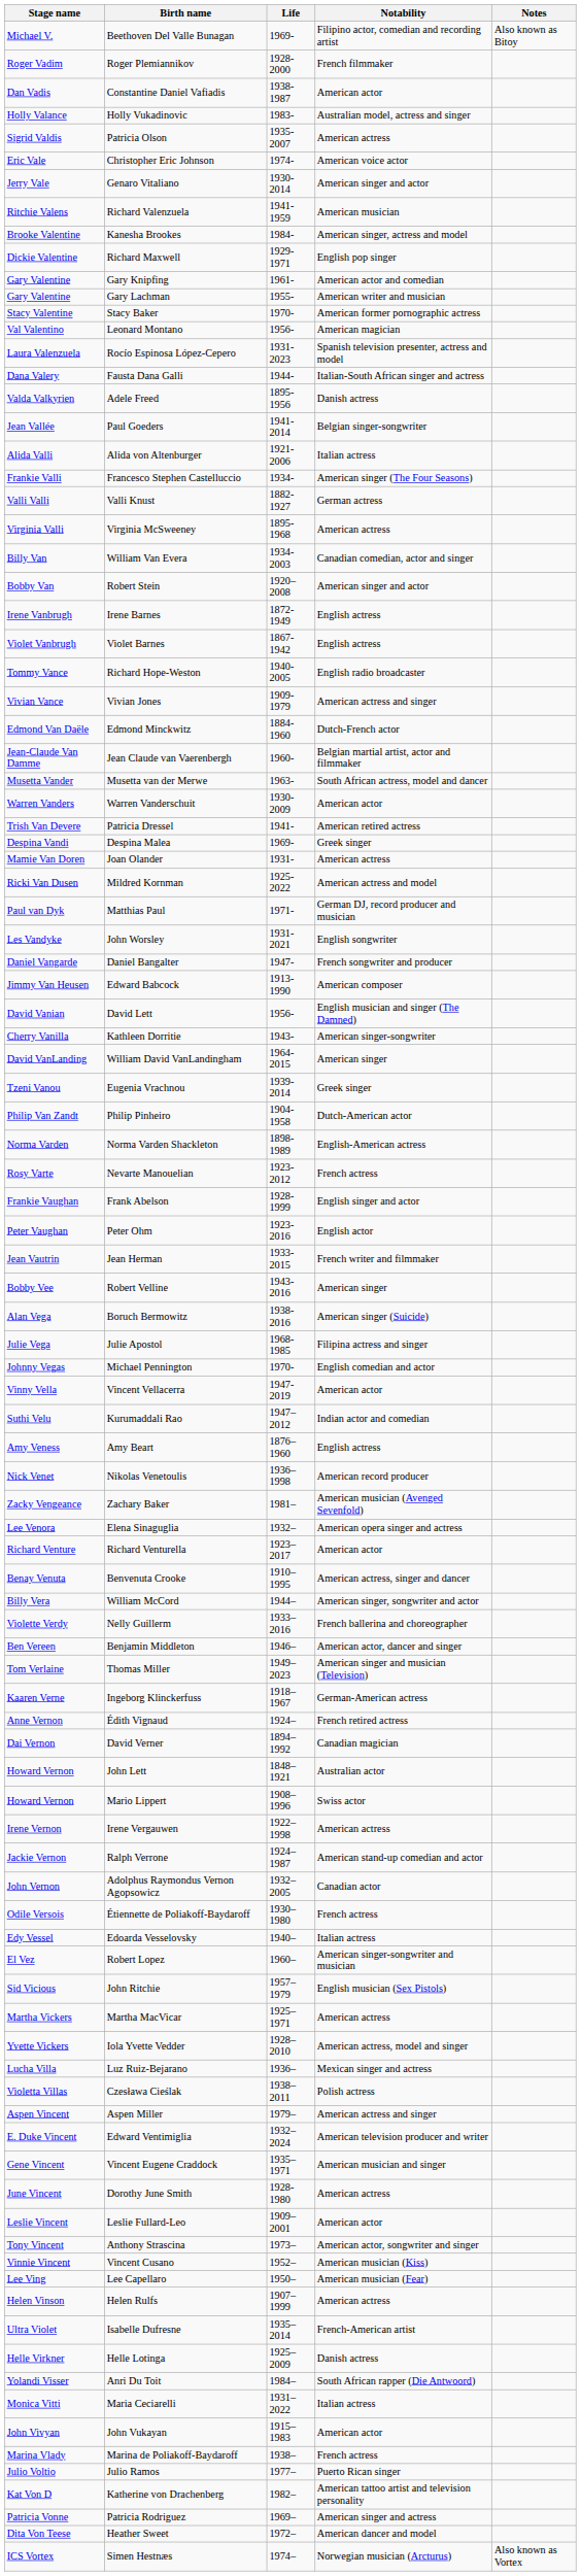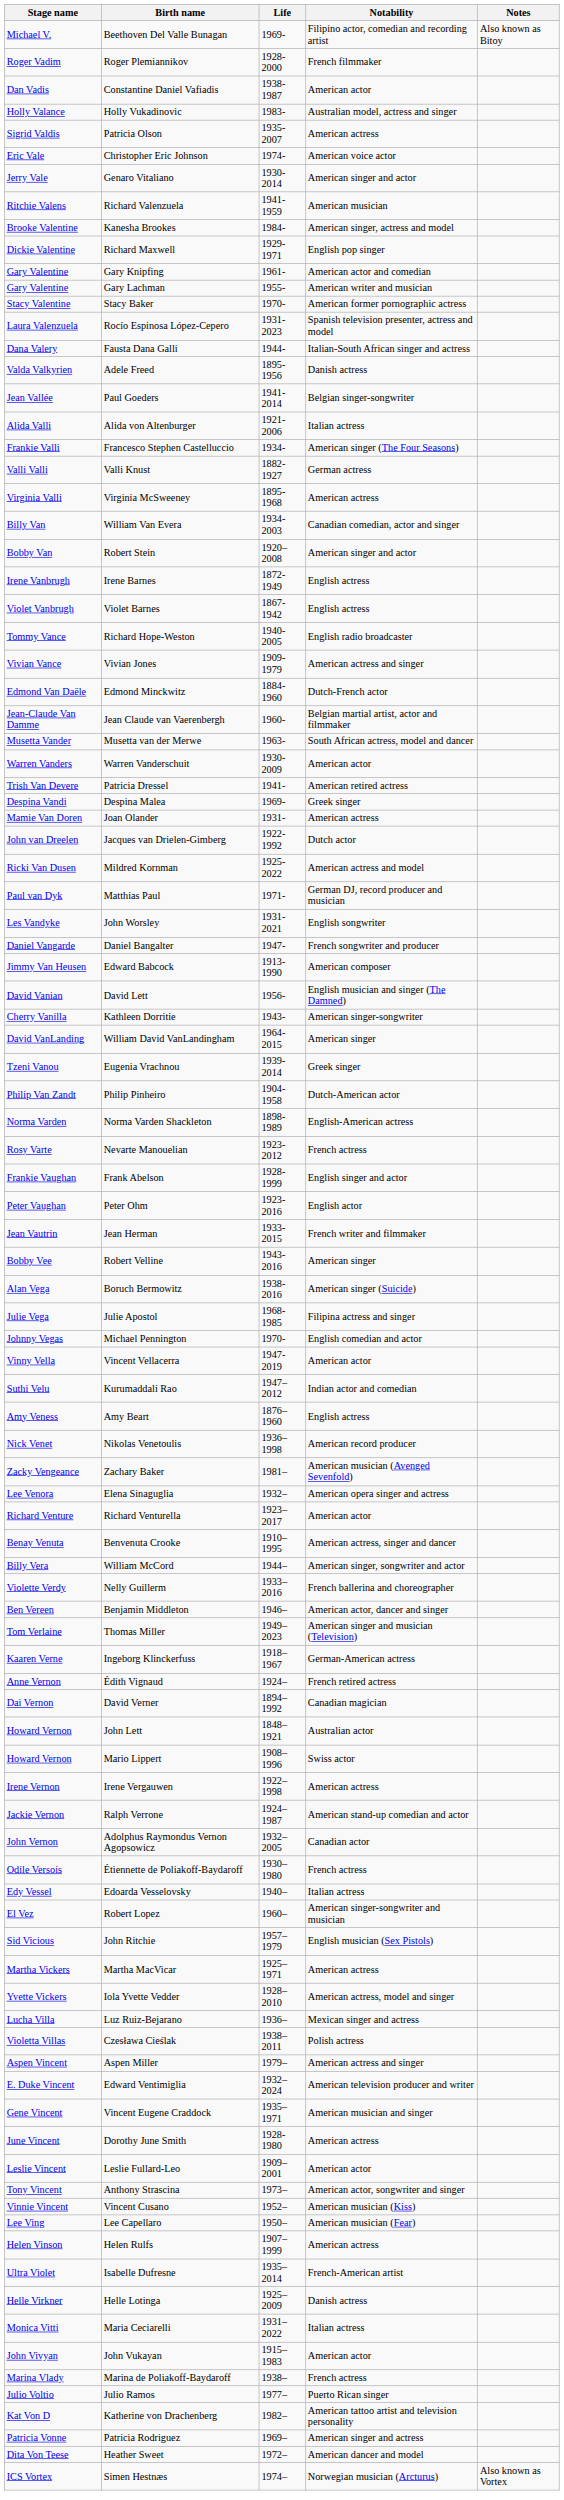 <table class="wikitable sortable">
 <tr>
 <th>Stage name</th>
 <th>Birth name</th>
 <th>Life</th>
 <th>Notability</th>
 <th>Notes</th>
 </tr>
 <tr>
 <td><a href='#'>Michael V.</a></td>
 <td>Beethoven Del Valle Bunagan</td>
 <td>1969-</td>
 <td>Filipino actor, comedian and recording artist</td>
 <td>Also known as Bitoy</td>
 </tr>
 <tr>
 <td><a href='#'>Roger Vadim</a></td>
 <td>Roger Plemiannikov</td>
 <td>1928-2000</td>
 <td>French filmmaker</td>
 <td></td>
 </tr>
 <tr>
 <td><a href='#'>Dan Vadis</a></td>
 <td>Constantine Daniel Vafiadis</td>
 <td>1938-1987</td>
 <td>American actor</td>
 <td></td>
 </tr>
 <tr>
 <td><a href='#'>Holly Valance</a></td>
 <td>Holly Vukadinovic</td>
 <td>1983-</td>
 <td>Australian model, actress and singer</td>
 <td></td>
 </tr>
 <tr>
 <td><a href='#'>Sigrid Valdis</a></td>
 <td>Patricia Olson</td>
 <td>1935-2007</td>
 <td>American actress</td>
 <td></td>
 </tr>
 <tr>
 <td><a href='#'>Eric Vale</a></td>
 <td>Christopher Eric Johnson</td>
 <td>1974-</td>
 <td>American voice actor</td>
 <td></td>
 </tr>
 <tr>
 <td><a href='#'>Jerry Vale</a></td>
 <td>Genaro Vitaliano</td>
 <td>1930-2014</td>
 <td>American singer and actor</td>
 <td></td>
 </tr>
 <tr>
 <td><a href='#'>Ritchie Valens</a></td>
 <td>Richard Valenzuela</td>
 <td>1941-1959</td>
 <td>American musician</td>
 <td></td>
 </tr>
 <tr>
 <td><a href='#'>Brooke Valentine</a></td>
 <td>Kanesha Brookes</td>
 <td>1984-</td>
 <td>American singer, actress and model</td>
 <td></td>
 </tr>
 <tr>
 <td><a href='#'>Dickie Valentine</a></td>
 <td>Richard Maxwell</td>
 <td>1929-1971</td>
 <td>English pop singer</td>
 <td></td>
 </tr>
 <tr>
 <td><a href='#'>Gary Valentine</a></td>
 <td>Gary Knipfing</td>
 <td>1961-</td>
 <td>American actor and comedian</td>
 <td></td>
 </tr>
 <tr>
 <td><a href='#'>Gary Valentine</a></td>
 <td>Gary Lachman</td>
 <td>1955-</td>
 <td>American writer and musician</td>
 <td></td>
 </tr>
 <tr>
 <td><a href='#'>Stacy Valentine</a></td>
 <td>Stacy Baker</td>
 <td>1970-</td>
 <td>American former pornographic actress</td>
-<td></td>
-</tr>
-<tr>
-<td><a href='#'>Val Valentino</a></td>
-<td>Leonard Montano</td>
-<td>1956-</td>
-<td>American magician</td>
 <td></td>
 </tr>
 <tr>
 <td><a href='#'>Laura Valenzuela</a></td>
 <td>Rocío Espinosa López-Cepero</td>
 <td>1931-2023</td>
 <td>Spanish television presenter, actress and model</td>
 <td></td>
 </tr>
 <tr>
 <td><a href='#'>Dana Valery</a></td>
 <td>Fausta Dana Galli</td>
 <td>1944-</td>
 <td>Italian-South African singer and actress</td>
 <td></td>
 </tr>
 <tr>
 <td><a href='#'>Valda Valkyrien</a></td>
 <td>Adele Freed</td>
 <td>1895-1956</td>
 <td>Danish actress</td>
 <td></td>
 </tr>
 <tr>
 <td><a href='#'>Jean Vallée</a></td>
 <td>Paul Goeders</td>
 <td>1941-2014</td>
 <td>Belgian singer-songwriter</td>
 <td></td>
 </tr>
 <tr>
 <td><a href='#'>Alida Valli</a></td>
 <td>Alida von Altenburger</td>
 <td>1921-2006</td>
 <td>Italian actress</td>
 <td></td>
 </tr>
 <tr>
 <td><a href='#'>Frankie Valli</a></td>
 <td>Francesco Stephen Castelluccio</td>
 <td>1934-</td>
 <td>American singer (<a href='#'>The Four Seasons</a>)</td>
 <td></td>
 </tr>
 <tr>
 <td><a href='#'>Valli Valli</a></td>
 <td>Valli Knust</td>
 <td>1882-1927</td>
 <td>German actress</td>
 <td></td>
 </tr>
 <tr>
 <td><a href='#'>Virginia Valli</a></td>
 <td>Virginia McSweeney</td>
 <td>1895-1968</td>
 <td>American actress</td>
 <td></td>
 </tr>
 <tr>
 <td><a href='#'>Billy Van</a></td>
 <td>William Van Evera</td>
 <td>1934-2003</td>
 <td>Canadian comedian, actor and singer</td>
 <td></td>
 </tr>
 <tr>
 <td><a href='#'>Bobby Van</a></td>
 <td>Robert Stein</td>
 <td>1920–2008</td>
 <td>American singer and actor</td>
 <td></td>
 </tr>
 <tr>
 <td><a href='#'>Irene Vanbrugh</a></td>
 <td>Irene Barnes</td>
 <td>1872-1949</td>
 <td>English actress</td>
 <td></td>
 </tr>
 <tr>
 <td><a href='#'>Violet Vanbrugh</a></td>
 <td>Violet Barnes</td>
 <td>1867-1942</td>
 <td>English actress</td>
 <td></td>
 </tr>
 <tr>
 <td><a href='#'>Tommy Vance</a></td>
 <td>Richard Hope-Weston</td>
 <td>1940-2005</td>
 <td>English radio broadcaster</td>
 <td></td>
 </tr>
 <tr>
 <td><a href='#'>Vivian Vance</a></td>
 <td>Vivian Jones</td>
 <td>1909-1979</td>
 <td>American actress and singer</td>
 <td></td>
 </tr>
 <tr>
 <td><a href='#'>Edmond Van Daële</a></td>
 <td>Edmond Minckwitz</td>
 <td>1884-1960</td>
 <td>Dutch-French actor</td>
 <td></td>
 </tr>
 <tr>
 <td><a href='#'>Jean-Claude Van Damme</a></td>
 <td>Jean Claude van Vaerenbergh</td>
 <td>1960-</td>
 <td>Belgian martial artist, actor and filmmaker</td>
 <td></td>
 </tr>
 <tr>
 <td><a href='#'>Musetta Vander</a></td>
 <td>Musetta van der Merwe</td>
 <td>1963-</td>
 <td>South African actress, model and dancer</td>
 <td></td>
 </tr>
 <tr>
 <td><a href='#'>Warren Vanders</a></td>
 <td>Warren Vanderschuit</td>
 <td>1930-2009</td>
 <td>American actor</td>
 <td></td>
 </tr>
 <tr>
 <td><a href='#'>Trish Van Devere</a></td>
 <td>Patricia Dressel</td>
 <td>1941-</td>
 <td>American retired actress</td>
 <td></td>
 </tr>
 <tr>
 <td><a href='#'>Despina Vandi</a></td>
 <td>Despina Malea</td>
 <td>1969-</td>
 <td>Greek singer</td>
 <td></td>
 </tr>
 <tr>
 <td><a href='#'>Mamie Van Doren</a></td>
 <td>Joan Olander</td>
 <td>1931-</td>
 <td>American actress</td>
+<td></td>
+</tr>
+<tr>
+<td><a href='#'>John van Dreelen</a></td>
+<td>Jacques van Drielen-Gimberg</td>
+<td>1922-1992</td>
+<td>Dutch actor</td>
 <td></td>
 </tr>
 <tr>
 <td><a href='#'>Ricki Van Dusen</a></td>
 <td>Mildred Kornman</td>
 <td>1925-2022</td>
 <td>American actress and model</td>
 <td></td>
 </tr>
 <tr>
 <td><a href='#'>Paul van Dyk</a></td>
 <td>Matthias Paul</td>
 <td>1971-</td>
 <td>German DJ, record producer and musician</td>
 <td></td>
 </tr>
 <tr>
 <td><a href='#'>Les Vandyke</a></td>
 <td>John Worsley</td>
 <td>1931-2021</td>
 <td>English songwriter</td>
 <td></td>
 </tr>
 <tr>
 <td><a href='#'>Daniel Vangarde</a></td>
 <td>Daniel Bangalter</td>
 <td>1947-</td>
 <td>French songwriter and producer</td>
 <td></td>
 </tr>
 <tr>
 <td><a href='#'>Jimmy Van Heusen</a></td>
 <td>Edward Babcock</td>
 <td>1913-1990</td>
 <td>American composer</td>
 <td></td>
 </tr>
 <tr>
 <td><a href='#'>David Vanian</a></td>
 <td>David Lett</td>
 <td>1956-</td>
 <td>English musician and singer (<a href='#'>The Damned</a>)</td>
 <td></td>
 </tr>
 <tr>
 <td><a href='#'>Cherry Vanilla</a></td>
 <td>Kathleen Dorritie</td>
 <td>1943-</td>
 <td>American singer-songwriter</td>
 <td></td>
 </tr>
 <tr>
 <td><a href='#'>David VanLanding</a></td>
 <td>William David VanLandingham</td>
 <td>1964-2015</td>
 <td>American singer</td>
 <td></td>
 </tr>
 <tr>
 <td><a href='#'>Tzeni Vanou</a></td>
 <td>Eugenia Vrachnou</td>
 <td>1939-2014</td>
 <td>Greek singer</td>
 <td></td>
 </tr>
 <tr>
 <td><a href='#'>Philip Van Zandt</a></td>
 <td>Philip Pinheiro</td>
 <td>1904-1958</td>
 <td>Dutch-American actor</td>
 <td></td>
 </tr>
 <tr>
 <td><a href='#'>Norma Varden</a></td>
 <td>Norma Varden Shackleton</td>
 <td>1898-1989</td>
 <td>English-American actress</td>
 <td></td>
 </tr>
 <tr>
 <td><a href='#'>Rosy Varte</a></td>
 <td>Nevarte Manouelian</td>
 <td>1923-2012</td>
 <td>French actress</td>
 <td></td>
 </tr>
 <tr>
 <td><a href='#'>Frankie Vaughan</a></td>
 <td>Frank Abelson</td>
 <td>1928-1999</td>
 <td>English singer and actor</td>
 <td></td>
 </tr>
 <tr>
 <td><a href='#'>Peter Vaughan</a></td>
 <td>Peter Ohm</td>
 <td>1923-2016</td>
 <td>English actor</td>
 <td></td>
 </tr>
 <tr>
 <td><a href='#'>Jean Vautrin</a></td>
 <td>Jean Herman</td>
 <td>1933-2015</td>
 <td>French writer and filmmaker</td>
 <td></td>
 </tr>
 <tr>
 <td><a href='#'>Bobby Vee</a></td>
 <td>Robert Velline</td>
 <td>1943-2016</td>
 <td>American singer</td>
 <td></td>
 </tr>
 <tr>
 <td><a href='#'>Alan Vega</a></td>
 <td>Boruch Bermowitz</td>
 <td>1938-2016</td>
 <td>American singer (<a href='#'>Suicide</a>)</td>
 <td></td>
 </tr>
 <tr>
 <td><a href='#'>Julie Vega</a></td>
 <td>Julie Apostol</td>
 <td>1968-1985</td>
 <td>Filipina actress and singer</td>
 <td></td>
 </tr>
 <tr>
 <td><a href='#'>Johnny Vegas</a></td>
 <td>Michael Pennington</td>
 <td>1970-</td>
 <td>English comedian and actor</td>
 <td></td>
 </tr>
 <tr>
 <td><a href='#'>Vinny Vella</a></td>
 <td>Vincent Vellacerra</td>
 <td>1947-2019</td>
 <td>American actor</td>
 <td></td>
 </tr>
 <tr>
 <td><a href='#'>Suthi Velu</a></td>
 <td>Kurumaddali Rao</td>
 <td>1947–2012</td>
 <td>Indian actor and comedian</td>
 <td></td>
 </tr>
 <tr>
 <td><a href='#'>Amy Veness</a></td>
 <td>Amy Beart</td>
 <td>1876–1960</td>
 <td>English actress</td>
 <td></td>
 </tr>
 <tr>
 <td><a href='#'>Nick Venet</a></td>
 <td>Nikolas Venetoulis</td>
 <td>1936–1998</td>
 <td>American record producer</td>
 <td></td>
 </tr>
 <tr>
 <td><a href='#'>Zacky Vengeance</a></td>
 <td>Zachary Baker</td>
 <td>1981–</td>
 <td>American musician (<a href='#'>Avenged Sevenfold</a>)</td>
 <td></td>
 </tr>
 <tr>
 <td><a href='#'>Lee Venora</a></td>
 <td>Elena Sinaguglia</td>
 <td>1932–</td>
 <td>American opera singer and actress</td>
 <td></td>
 </tr>
 <tr>
 <td><a href='#'>Richard Venture</a></td>
 <td>Richard Venturella</td>
 <td>1923–2017</td>
 <td>American actor</td>
 <td></td>
 </tr>
 <tr>
 <td><a href='#'>Benay Venuta</a></td>
 <td>Benvenuta Crooke</td>
 <td>1910–1995</td>
 <td>American actress, singer and dancer</td>
 <td></td>
 </tr>
 <tr>
 <td><a href='#'>Billy Vera</a></td>
 <td>William McCord</td>
 <td>1944–</td>
 <td>American singer, songwriter and actor</td>
 <td></td>
 </tr>
 <tr>
 <td><a href='#'>Violette Verdy</a></td>
 <td>Nelly Guillerm</td>
 <td>1933–2016</td>
 <td>French ballerina and choreographer</td>
 <td></td>
 </tr>
 <tr>
 <td><a href='#'>Ben Vereen</a></td>
 <td>Benjamin Middleton</td>
 <td>1946–</td>
 <td>American actor, dancer and singer</td>
 <td></td>
 </tr>
 <tr>
 <td><a href='#'>Tom Verlaine</a></td>
 <td>Thomas Miller</td>
 <td>1949–2023</td>
 <td>American singer and musician (<a href='#'>Television</a>)</td>
 <td></td>
 </tr>
 <tr>
 <td><a href='#'>Kaaren Verne</a></td>
 <td>Ingeborg Klinckerfuss</td>
 <td>1918–1967</td>
 <td>German-American actress</td>
 <td></td>
 </tr>
 <tr>
 <td><a href='#'>Anne Vernon</a></td>
 <td>Édith Vignaud</td>
 <td>1924–</td>
 <td>French retired actress</td>
 <td></td>
 </tr>
 <tr>
 <td><a href='#'>Dai Vernon</a></td>
 <td>David Verner</td>
 <td>1894–1992</td>
 <td>Canadian magician</td>
 <td></td>
 </tr>
 <tr>
 <td><a href='#'>Howard Vernon</a></td>
 <td>John Lett</td>
 <td>1848–1921</td>
 <td>Australian actor</td>
 <td></td>
 </tr>
 <tr>
 <td><a href='#'>Howard Vernon</a></td>
 <td>Mario Lippert</td>
 <td>1908–1996</td>
 <td>Swiss actor</td>
 <td></td>
 </tr>
 <tr>
 <td><a href='#'>Irene Vernon</a></td>
 <td>Irene Vergauwen</td>
 <td>1922–1998</td>
 <td>American actress</td>
 <td></td>
 </tr>
 <tr>
 <td><a href='#'>Jackie Vernon</a></td>
 <td>Ralph Verrone</td>
 <td>1924–1987</td>
 <td>American stand-up comedian and actor</td>
 <td></td>
 </tr>
 <tr>
 <td><a href='#'>John Vernon</a></td>
 <td>Adolphus Raymondus Vernon Agopsowicz</td>
 <td>1932–2005</td>
 <td>Canadian actor</td>
 <td></td>
 </tr>
 <tr>
 <td><a href='#'>Odile Versois</a></td>
 <td>Étiennette de Poliakoff-Baydaroff</td>
 <td>1930–1980</td>
 <td>French actress</td>
 <td></td>
 </tr>
 <tr>
 <td><a href='#'>Edy Vessel</a></td>
 <td>Edoarda Vesselovsky</td>
 <td>1940–</td>
 <td>Italian actress</td>
 <td></td>
 </tr>
 <tr>
 <td><a href='#'>El Vez</a></td>
 <td>Robert Lopez</td>
 <td>1960–</td>
 <td>American singer-songwriter and musician</td>
 <td></td>
 </tr>
 <tr>
 <td><a href='#'>Sid Vicious</a></td>
 <td>John Ritchie</td>
 <td>1957–1979</td>
 <td>English musician (<a href='#'>Sex Pistols</a>)</td>
 <td></td>
 </tr>
 <tr>
 <td><a href='#'>Martha Vickers</a></td>
 <td>Martha MacVicar</td>
 <td>1925–1971</td>
 <td>American actress</td>
 <td></td>
 </tr>
 <tr>
 <td><a href='#'>Yvette Vickers</a></td>
 <td>Iola Yvette Vedder</td>
 <td>1928–2010</td>
 <td>American actress, model and singer</td>
 <td></td>
 </tr>
 <tr>
 <td><a href='#'>Lucha Villa</a></td>
 <td>Luz Ruiz-Bejarano</td>
 <td>1936–</td>
 <td>Mexican singer and actress</td>
 <td></td>
 </tr>
 <tr>
 <td><a href='#'>Violetta Villas</a></td>
 <td>Czesława Cieślak</td>
 <td>1938–2011</td>
 <td>Polish actress</td>
 <td></td>
 </tr>
 <tr>
 <td><a href='#'>Aspen Vincent</a></td>
 <td>Aspen Miller</td>
 <td>1979–</td>
 <td>American actress and singer</td>
 <td></td>
 </tr>
 <tr>
 <td><a href='#'>E. Duke Vincent</a></td>
 <td>Edward Ventimiglia</td>
 <td>1932–2024</td>
 <td>American television producer and writer</td>
 <td></td>
 </tr>
 <tr>
 <td><a href='#'>Gene Vincent</a></td>
 <td>Vincent Eugene Craddock</td>
 <td>1935–1971</td>
 <td>American musician and singer</td>
 <td></td>
 </tr>
 <tr>
 <td><a href='#'>June Vincent</a></td>
 <td>Dorothy June Smith</td>
 <td>1928-1980</td>
 <td>American actress</td>
 <td></td>
 </tr>
 <tr>
 <td><a href='#'>Leslie Vincent</a></td>
 <td>Leslie Fullard-Leo</td>
 <td>1909–2001</td>
 <td>American actor</td>
 <td></td>
 </tr>
 <tr>
 <td><a href='#'>Tony Vincent</a></td>
 <td>Anthony Strascina</td>
 <td>1973–</td>
 <td>American actor, songwriter and singer</td>
 <td></td>
 </tr>
 <tr>
 <td><a href='#'>Vinnie Vincent</a></td>
 <td>Vincent Cusano</td>
 <td>1952–</td>
 <td>American musician (<a href='#'>Kiss</a>)</td>
 <td></td>
 </tr>
 <tr>
 <td><a href='#'>Lee Ving</a></td>
 <td>Lee Capellaro</td>
 <td>1950–</td>
 <td>American musician (<a href='#'>Fear</a>)</td>
 <td></td>
 </tr>
 <tr>
 <td><a href='#'>Helen Vinson</a></td>
 <td>Helen Rulfs</td>
 <td>1907–1999</td>
 <td>American actress</td>
 <td></td>
 </tr>
 <tr>
 <td><a href='#'>Ultra Violet</a></td>
 <td>Isabelle Dufresne</td>
 <td>1935–2014</td>
 <td>French-American artist</td>
 <td></td>
 </tr>
 <tr>
 <td><a href='#'>Helle Virkner</a></td>
 <td>Helle Lotinga</td>
 <td>1925–2009</td>
 <td>Danish actress</td>
 <td></td>
 </tr>
 <tr>
-<td><a href='#'>Yolandi Visser</a></td>
-<td>Anri Du Toit</td>
-<td>1984–</td>
-<td>South African rapper (<a href='#'>Die Antwoord</a>)</td>
-<td></td>
-</tr>
-<tr>
 <td><a href='#'>Monica Vitti</a></td>
 <td>Maria Ceciarelli</td>
 <td>1931–2022</td>
 <td>Italian actress</td>
 <td></td>
 </tr>
 <tr>
 <td><a href='#'>John Vivyan</a></td>
 <td>John Vukayan</td>
 <td>1915–1983</td>
 <td>American actor</td>
 <td></td>
 </tr>
 <tr>
 <td><a href='#'>Marina Vlady</a></td>
 <td>Marina de Poliakoff-Baydaroff</td>
 <td>1938–</td>
 <td>French actress</td>
 <td></td>
 </tr>
 <tr>
 <td><a href='#'>Julio Voltio</a></td>
 <td>Julio Ramos</td>
 <td>1977–</td>
 <td>Puerto Rican singer</td>
 <td></td>
 </tr>
 <tr>
 <td><a href='#'>Kat Von D</a></td>
 <td>Katherine von Drachenberg</td>
 <td>1982–</td>
 <td>American tattoo artist and television personality</td>
 <td></td>
 </tr>
 <tr>
 <td><a href='#'>Patricia Vonne</a></td>
 <td>Patricia Rodriguez</td>
 <td>1969–</td>
 <td>American singer and actress</td>
 <td></td>
 </tr>
 <tr>
 <td><a href='#'>Dita Von Teese</a></td>
 <td>Heather Sweet</td>
 <td>1972–</td>
 <td>American dancer and model</td>
 <td></td>
 </tr>
 <tr>
 <td><a href='#'>ICS Vortex</a></td>
 <td>Simen Hestnæs</td>
 <td>1974–</td>
 <td>Norwegian musician (<a href='#'>Arcturus</a>)</td>
 <td>Also known as Vortex</td>
 </tr>
 </table>
